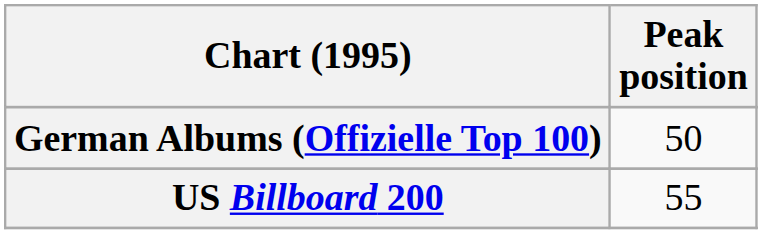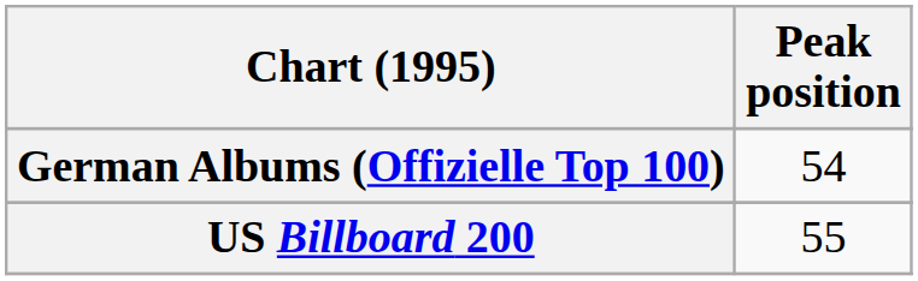 <table class="wikitable sortable plainrowheaders">
 <tr>
 <th scope="col">Chart (1995)</th>
 <th scope="col">Peak<br>position</th>
 </tr>
 <tr>
 </tr>
 <tr>
 </tr>
 <tr>
 <th scope="row">German Albums (<a href='#'>Offizielle Top 100</a>)</th>
-<td align="center">50</td>
+<td align="center">54</td>
 </tr>
 <tr>
 </tr>
 <tr>
 <th scope="row">US <a href='#'><em>Billboard</em> 200</a></th>
 <td align=center>55</td>
 </tr>
 <tr>
 </tr>
 </table>
